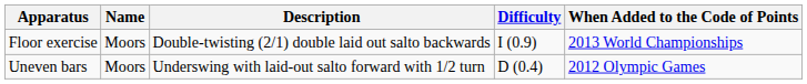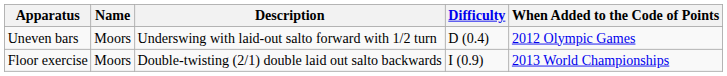 <table class="wikitable">
 <tr>
 <th>Apparatus</th>
 <th>Name</th>
 <th>Description</th>
 <th><a href='#'>Difficulty</a></th>
 <th>When Added to the Code of Points</th>
 </tr>
 <tr>
+<td>Uneven bars</td>
+<td>Moors</td>
+<td>Underswing with laid-out salto forward with 1/2 turn</td>
+<td>D (0.4)</td>
+<td><a href='#'>2012 Olympic Games</a></td>
+</tr>
+<tr>
 <td>Floor exercise</td>
 <td>Moors</td>
 <td>Double-twisting (2/1) double laid out salto backwards</td>
 <td>I (0.9)</td>
 <td><a href='#'>2013 World Championships</a></td>
 </tr>
-<tr>
-<td>Uneven bars</td>
-<td>Moors</td>
-<td>Underswing with laid-out salto forward with 1/2 turn</td>
-<td>D (0.4)</td>
-<td><a href='#'>2012 Olympic Games</a></td>
-</tr>
 </table>
